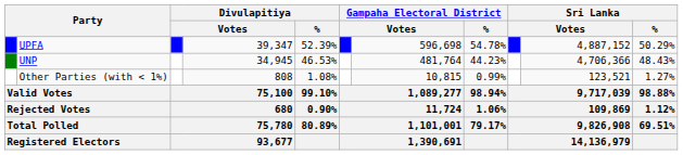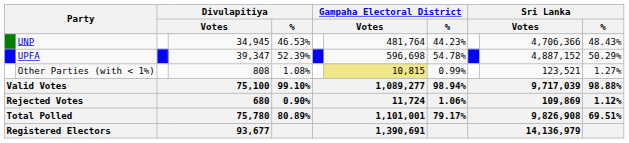 <table class="wikitable">
 <tr>
 <th colspan="2" width="144px"rowspan="2">Party</th>
 <th colspan="3" width="216px">Divulapitiya</th>
 <th colspan="3" width="216px"><a href='#'>Gampaha Electoral District</a></th>
 <th colspan="3" width="216px">Sri Lanka</th>
 </tr>
 <tr>
 <th colspan="2" width="144px">Votes</th>
 <th>%</th>
 <th colspan="2" width="144px">Votes</th>
 <th>%</th>
 <th colspan="2" width="144px">Votes</th>
 <th>%</th>
 </tr>
 <tr>
+<td style="background-color:green;" width="10px"></td>
+<td style="text-align:left;"><a href='#'>UNP</a></td>
+<td style="background-color:white;" width="10px"></td>
+<td style="text-align:right;">34,945</td>
+<td style="text-align:right;">46.53%</td>
+<td style="background-color:white;" width="10px"></td>
+<td style="text-align:right;">481,764</td>
+<td style="text-align:right;">44.23%</td>
+<td style="background-color:white;" width="10px"></td>
+<td style="text-align:right;">4,706,366</td>
+<td style="text-align:right;">48.43%</td>
+</tr>
+<tr>
 <td style="background-color:blue;" width="10px"></td>
 <td style="text-align:left;"><a href='#'>UPFA</a></td>
 <td style="background-color:blue;" width="10px"></td>
 <td style="text-align:right;">39,347</td>
 <td style="text-align:right;">52.39%</td>
 <td style="background-color:blue;" width="10px"></td>
 <td style="text-align:right;">596,698</td>
 <td style="text-align:right;">54.78%</td>
 <td style="background-color:blue;" width="10px"></td>
 <td style="text-align:right;">4,887,152</td>
 <td style="text-align:right;">50.29%</td>
 </tr>
 <tr>
-<td style="background-color:green;" width="10px"></td>
-<td style="text-align:left;"><a href='#'>UNP</a></td>
-<td style="background-color:white;" width="10px"></td>
-<td style="text-align:right;">34,945</td>
-<td style="text-align:right;">46.53%</td>
-<td style="background-color:white;" width="10px"></td>
-<td style="text-align:right;">481,764</td>
-<td style="text-align:right;">44.23%</td>
-<td style="background-color:white;" width="10px"></td>
-<td style="text-align:right;">4,706,366</td>
-<td style="text-align:right;">48.43%</td>
-</tr>
-<tr>
 <td style="background-color:white;" width="10px"></td>
 <td style="text-align:left;">Other Parties (with < 1%)</td>
 <td style="background-color:white;" width="10px"></td>
 <td style="text-align:right;">808</td>
 <td style="text-align:right;">1.08%</td>
 <td style="background-color:white;" width="10px"></td>
-<td style="text-align:right;">10,815</td>
+<td style="background: khaki; text-align:right;">10,815</td>
 <td style="text-align:right;">0.99%</td>
 <td style="background-color:white;" width="10px"></td>
 <td style="text-align:right;">123,521</td>
 <td style="text-align:right;">1.27%</td>
 </tr>
 <tr>
 <th colspan="2" width="144px"style="text-align:left;">Valid Votes</th>
 <th style="text-align:right;"colspan="2" width="144px">75,100</th>
 <th style="text-align:right;">99.10%</th>
 <th style="text-align:right;"colspan="2" width="144px">1,089,277</th>
 <th style="text-align:right;">98.94%</th>
 <th style="text-align:right;"colspan="2" width="144px">9,717,039</th>
 <th style="text-align:right;">98.88%</th>
 </tr>
 <tr>
 <th colspan="2" width="144px"style="text-align:left;">Rejected Votes</th>
 <th style="text-align:right;"colspan="2" width="144px">680</th>
 <th style="text-align:right;">0.90%</th>
 <th style="text-align:right;"colspan="2" width="144px">11,724</th>
 <th style="text-align:right;">1.06%</th>
 <th style="text-align:right;"colspan="2" width="144px">109,869</th>
 <th style="text-align:right;">1.12%</th>
 </tr>
 <tr>
 <th colspan="2" width="144px"style="text-align:left;">Total Polled</th>
 <th style="text-align:right;"colspan="2" width="144px">75,780</th>
 <th style="text-align:right;">80.89%</th>
 <th style="text-align:right;"colspan="2" width="144px">1,101,001</th>
 <th style="text-align:right;">79.17%</th>
 <th style="text-align:right;"colspan="2" width="144px">9,826,908</th>
 <th style="text-align:right;">69.51%</th>
 </tr>
 <tr>
 <th colspan="2" width="144px"style="text-align:left;">Registered Electors</th>
 <th style="text-align:right;"colspan="2" width="144px">93,677</th>
 <th></th>
 <th style="text-align:right;"colspan="2" width="144px">1,390,691</th>
 <th></th>
 <th style="text-align:right;"colspan="2" width="144px">14,136,979</th>
 <th></th>
 </tr>
 </table>
